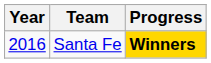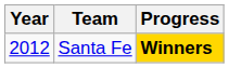 <table class="wikitable">
 <tr>
 <th>Year</th>
 <th>Team</th>
 <th>Progress</th>
 </tr>
 <tr align=left>
-<td><a href='#'>2016</a></td>
+<td><a href='#'>2012</a></td>
 <td><a href='#'>Santa Fe</a></td>
 <td bgcolor="Gold"><strong>Winners</strong></td>
 </tr>
 </table>
